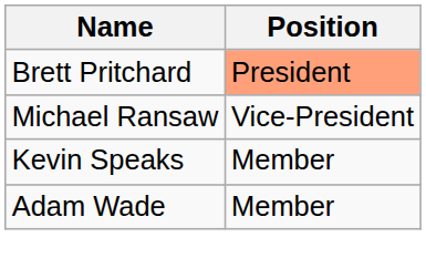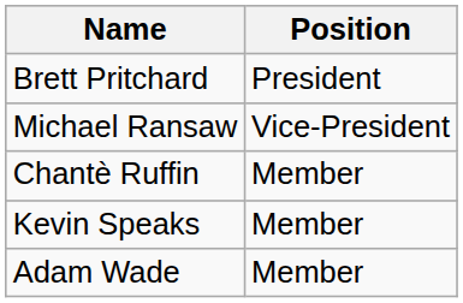 <table class="wikitable sortable">
 <tr>
 <th>Name</th>
 <th>Position</th>
 </tr>
 <tr>
 <td>Brett Pritchard</td>
-<td style="background: lightsalmon;">President</td>
+<td>President</td>
 </tr>
 <tr>
 <td>Michael Ransaw</td>
 <td>Vice-President</td>
+</tr>
+<tr>
+<td>Chantè Ruffin</td>
+<td>Member</td>
 </tr>
 <tr>
 <td>Kevin Speaks</td>
 <td>Member</td>
 </tr>
 <tr>
 <td>Adam Wade</td>
 <td>Member</td>
 </tr>
 </table>
